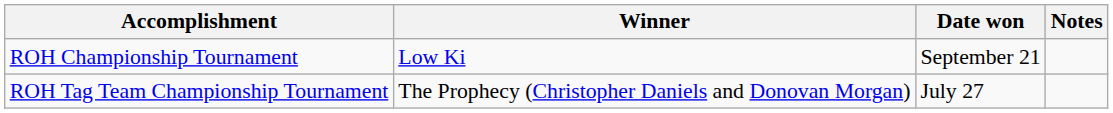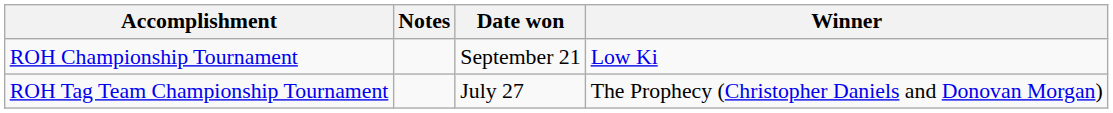 <table class="wikitable">
 <tr>
 <th>Accomplishment</th>
+<th>Notes</th>
+<th>Date won</th>
 <th>Winner</th>
-<th>Date won</th>
-<th>Notes</th>
 </tr>
 <tr>
 <td><a href='#'>ROH Championship Tournament</a></td>
+<td></td>
+<td>September 21</td>
 <td><a href='#'>Low Ki</a></td>
-<td>September 21</td>
-<td></td>
 </tr>
 <tr>
 <td><a href='#'>ROH Tag Team Championship Tournament</a></td>
+<td></td>
+<td>July 27</td>
 <td>The Prophecy (<a href='#'>Christopher Daniels</a> and <a href='#'>Donovan Morgan</a>)</td>
-<td>July 27</td>
-<td></td>
 </tr>
 </table>
